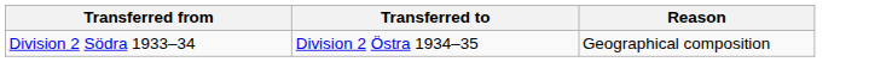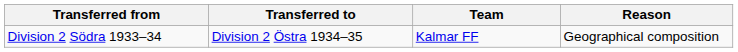 <table class="wikitable" style="text-align: left;">
 <tr>
 <th style="width: 275px;">Transferred from</th>
 <th style="width: 275px;">Transferred to</th>
+<th style="width: 200px;">Team</th>
 <th style="width: 225px;">Reason</th>
 </tr>
 <tr>
 <td><a href='#'>Division 2</a> <a href='#'>Södra</a> 1933–34</td>
 <td><a href='#'>Division 2</a> <a href='#'>Östra</a> 1934–35</td>
+<td><a href='#'>Kalmar FF</a></td>
 <td>Geographical composition</td>
 </tr>
 </table>
